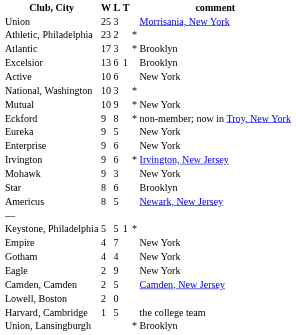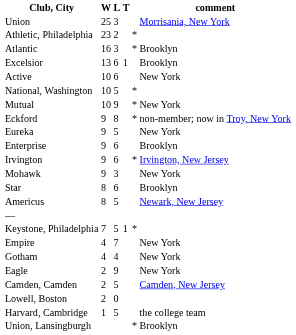 <table>
 <tr>
 <th>Club, City</th>
 <th>W</th>
 <th>L</th>
 <th>T</th>
 <th></th>
 <th>comment</th>
 </tr>
 <tr>
 <td>Union</td>
 <td>25</td>
 <td>3</td>
 <td></td>
 <td></td>
 <td><a href='#'>Morrisania, New York</a></td>
 </tr>
 <tr>
 <td>Athletic, Philadelphia</td>
 <td>23</td>
 <td>2</td>
 <td></td>
 <td>*</td>
 </tr>
 <tr>
 <td>Atlantic</td>
-<td>17</td>
+<td>16</td>
 <td>3</td>
 <td></td>
 <td>*</td>
 <td>Brooklyn</td>
 </tr>
 <tr>
 <td>Excelsior</td>
 <td>13</td>
 <td>6</td>
 <td>1</td>
 <td></td>
 <td>Brooklyn</td>
 </tr>
 <tr>
 <td>Active</td>
 <td>10</td>
 <td>6</td>
 <td></td>
 <td></td>
 <td>New York</td>
 </tr>
 <tr>
 <td>National, Washington</td>
 <td>10</td>
-<td>3</td>
+<td>5</td>
 <td></td>
 <td>*</td>
 </tr>
 <tr>
 <td>Mutual</td>
 <td>10</td>
 <td>9</td>
 <td></td>
 <td>*</td>
 <td>New York</td>
 </tr>
 <tr>
 <td>Eckford</td>
 <td>9</td>
 <td>8</td>
 <td></td>
 <td>*</td>
 <td>non-member; now in <a href='#'>Troy, New York</a></td>
 </tr>
 <tr>
 <td>Eureka</td>
 <td>9</td>
 <td>5</td>
 <td></td>
 <td></td>
 <td>New York</td>
 </tr>
 <tr>
 <td>Enterprise</td>
 <td>9</td>
 <td>6</td>
 <td></td>
 <td></td>
-<td>New York</td>
+<td>Brooklyn</td>
 </tr>
 <tr>
 <td>Irvington</td>
 <td>9</td>
 <td>6</td>
 <td></td>
 <td>*</td>
 <td><a href='#'>Irvington, New Jersey</a></td>
 </tr>
 <tr>
 <td>Mohawk</td>
 <td>9</td>
 <td>3</td>
 <td></td>
 <td></td>
 <td>New York</td>
 </tr>
 <tr>
 <td>Star</td>
 <td>8</td>
 <td>6</td>
 <td></td>
 <td></td>
 <td>Brooklyn</td>
 </tr>
 <tr>
 <td>Americus</td>
 <td>8</td>
 <td>5</td>
 <td></td>
 <td></td>
 <td><a href='#'>Newark, New Jersey</a></td>
 </tr>
 <tr>
 <td>—</td>
 </tr>
 <tr>
 <td>Keystone, Philadelphia</td>
-<td>5</td>
+<td>7</td>
 <td>5</td>
 <td>1</td>
 <td>*</td>
 </tr>
 <tr>
 <td>Empire</td>
 <td>4</td>
 <td>7</td>
 <td></td>
 <td></td>
 <td>New York</td>
 </tr>
 <tr>
 <td>Gotham</td>
 <td>4</td>
 <td>4</td>
 <td></td>
 <td></td>
 <td>New York</td>
 </tr>
 <tr>
 <td>Eagle</td>
 <td>2</td>
 <td>9</td>
 <td></td>
 <td></td>
 <td>New York</td>
 </tr>
 <tr>
 <td>Camden, Camden</td>
 <td>2</td>
 <td>5</td>
 <td></td>
 <td></td>
 <td><a href='#'>Camden, New Jersey</a></td>
 </tr>
 <tr>
 <td>Lowell, Boston</td>
 <td>2</td>
 <td>0</td>
 <td></td>
 <td></td>
 </tr>
 <tr>
 <td>Harvard, Cambridge</td>
 <td>1</td>
 <td>5</td>
 <td></td>
 <td></td>
 <td>the college team</td>
 </tr>
 <tr>
 <td>Union, Lansingburgh</td>
 <td></td>
 <td></td>
 <td></td>
 <td>*</td>
 <td>Brooklyn</td>
 </tr>
 </table>
